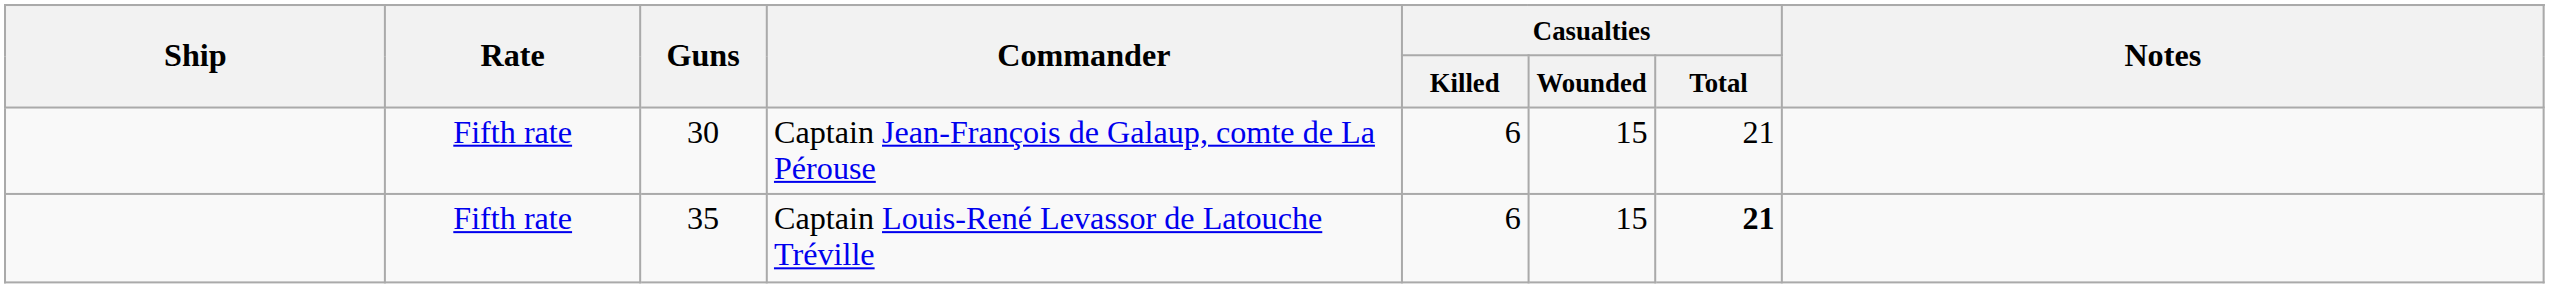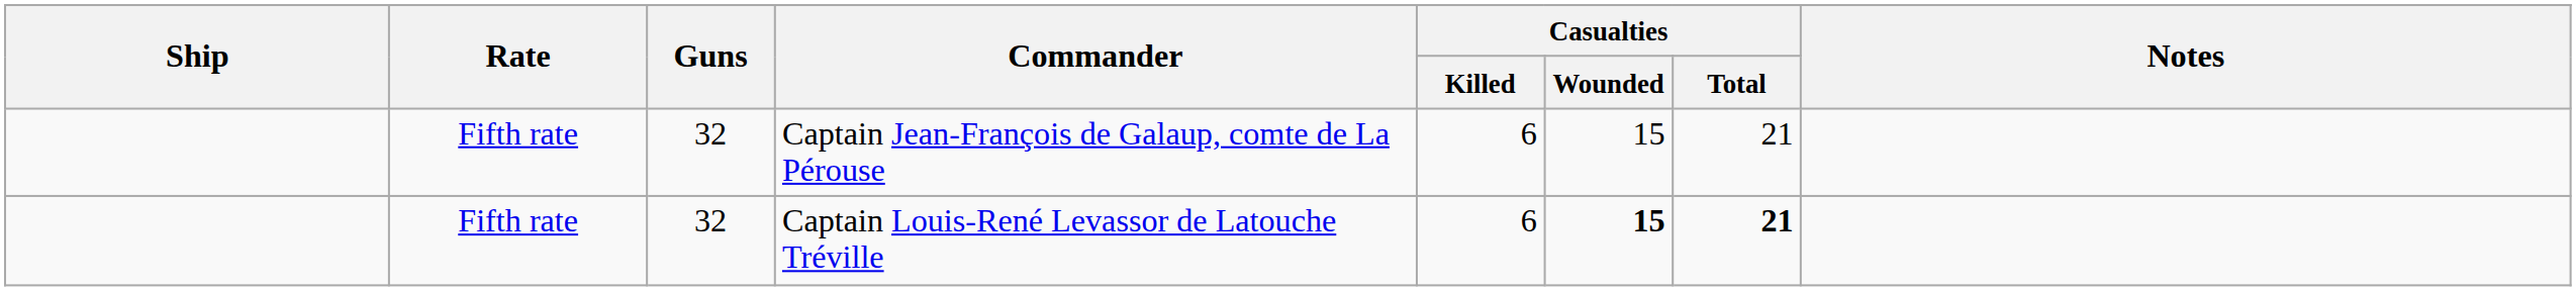 <table class="wikitable" width=100%>
 <tr>
 </tr>
 <tr>
 <th width=15%; rowspan=2>Ship</th>
 <th width=10%; rowspan=2>Rate</th>
 <th width=5%; rowspan=2>Guns</th>
 <th width=25%; rowspan=2>Commander</th>
 <th width=15%; colspan=3><small>Casualties</small></th>
 <th width=30%; rowspan=2>Notes</th>
 </tr>
 <tr valign="top">
 <th width=5%;><small> Killed </small></th>
 <th width=5%;><small> Wounded </small></th>
 <th width=5%;><small> Total</small></th>
 </tr>
 <tr valign="top">
 <td></td>
 <td align = center><a href='#'>Fifth rate</a></td>
-<td align = center>30</td>
+<td align = center>32</td>
 <td>Captain <a href='#'>Jean-François de Galaup, comte de La Pérouse</a></td>
 <td align = right>6</td>
 <td align = right>15</td>
 <td align = right>21</td>
 <td></td>
 </tr>
 <tr valign="top">
 <td></td>
 <td align = center><a href='#'>Fifth rate</a></td>
-<td align = center>35</td>
+<td align = center>32</td>
 <td>Captain <a href='#'>Louis-René Levassor de Latouche Tréville</a></td>
 <td align = right>6</td>
-<td align = right>15</td>
+<td align = right><strong>15</strong></td>
 <td align = right><strong>21</strong></td>
 <td></td>
 </tr>
 </table>
